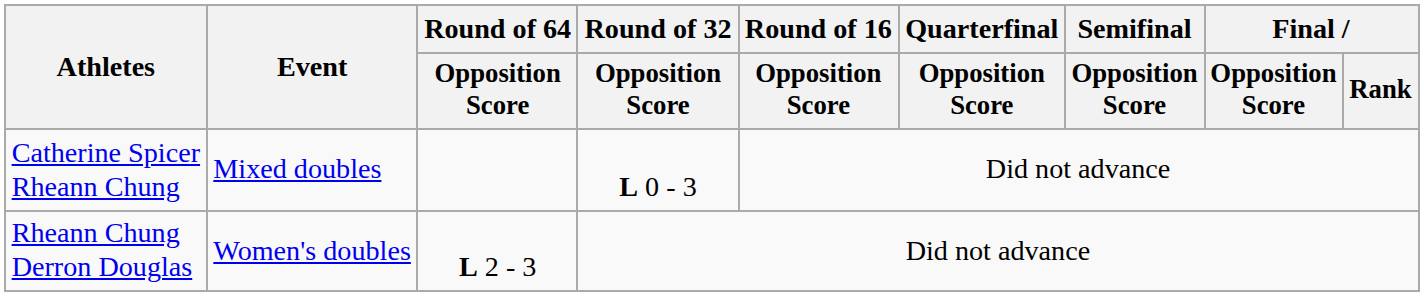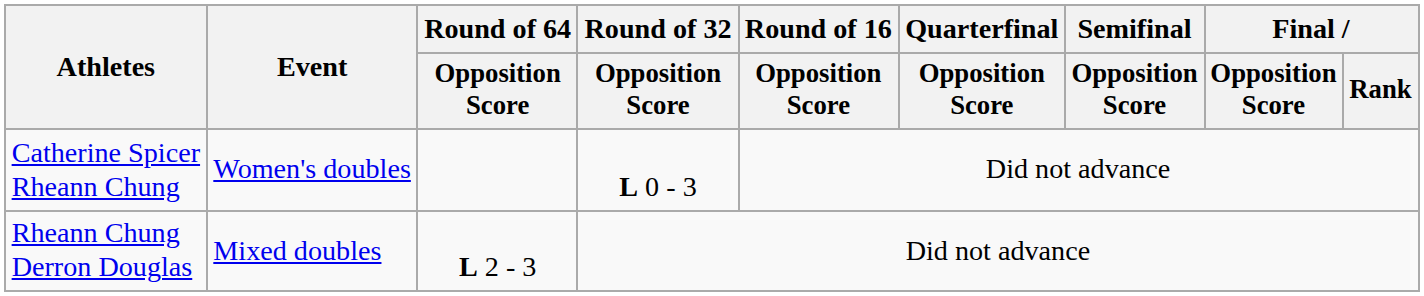 <table class=wikitable style=font-size:88%;text-align:center>
 <tr>
 <th rowspan=2>Athletes</th>
 <th rowspan=2>Event</th>
 <th>Round of 64</th>
 <th>Round of 32</th>
 <th>Round of 16</th>
 <th>Quarterfinal</th>
 <th>Semifinal</th>
 <th colspan=2>Final / </th>
 </tr>
 <tr style=font-size:95%>
 <th>Opposition<br>Score</th>
 <th>Opposition<br>Score</th>
 <th>Opposition<br>Score</th>
 <th>Opposition<br>Score</th>
 <th>Opposition<br>Score</th>
 <th>Opposition<br>Score</th>
 <th>Rank</th>
 </tr>
 <tr>
 <td align=left><a href='#'>Catherine Spicer</a><br><a href='#'>Rheann Chung</a></td>
-<td align=left><a href='#'>Mixed doubles</a></td>
+<td align=left><a href='#'>Women's doubles</a></td>
 <td></td>
 <td><br><strong>L</strong> 0 - 3</td>
 <td colspan="5">Did not advance</td>
 </tr>
 <tr>
 <td align=left><a href='#'>Rheann Chung</a><br><a href='#'>Derron Douglas</a></td>
-<td align=left><a href='#'>Women's doubles</a></td>
+<td align=left><a href='#'>Mixed doubles</a></td>
 <td><br><strong>L</strong> 2 - 3</td>
 <td colspan="6">Did not advance</td>
 </tr>
 </table>
